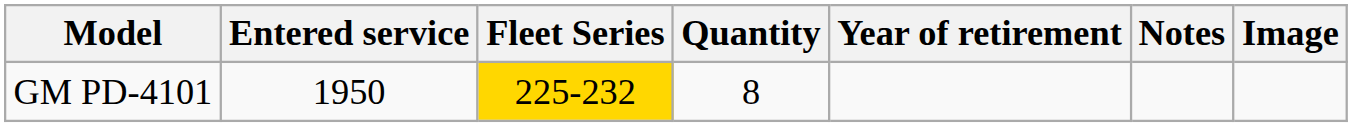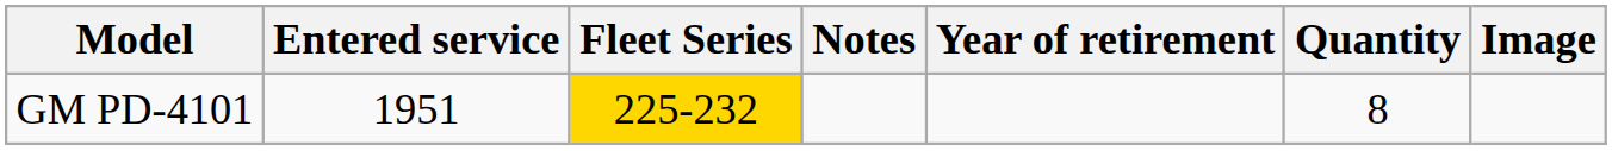 <table class="wikitable" style="text-align:center">
 <tr>
 <th>Model</th>
 <th>Entered service</th>
 <th>Fleet Series</th>
+<th>Notes</th>
+<th>Year of retirement</th>
 <th>Quantity</th>
-<th>Year of retirement</th>
-<th>Notes</th>
 <th>Image</th>
 </tr>
 <tr>
 <td>GM PD-4101</td>
-<td>1950</td>
+<td>1951</td>
 <td style="background: gold;">225-232</td>
-<td>8</td>
 <td></td>
 <td></td>
+<td>8</td>
 <td></td>
 </tr>
 </table>
